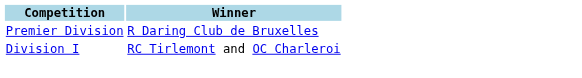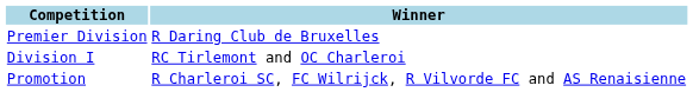 <table>
 <tr style="background:lightblue;">
 <th>Competition</th>
 <th>Winner</th>
 </tr>
 <tr>
 <td><a href='#'>Premier Division</a></td>
 <td><a href='#'>R Daring Club de Bruxelles</a></td>
 </tr>
 <tr>
 <td><a href='#'>Division I</a></td>
 <td><a href='#'>RC Tirlemont</a> and <a href='#'>OC Charleroi</a></td>
 </tr>
+<tr>
+<td><a href='#'>Promotion</a></td>
+<td><a href='#'>R Charleroi SC</a>, <a href='#'>FC Wilrijck</a>, <a href='#'>R Vilvorde FC</a> and <a href='#'>AS Renaisienne</a></td>
+</tr>
 </table>
